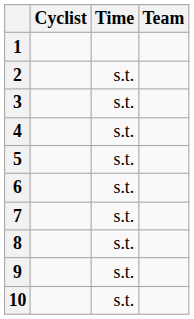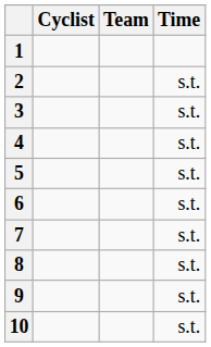 <table class="wikitable">
 <tr style="background:#ccccff;">
 <th></th>
 <th>Cyclist</th>
+<th>Team</th>
 <th>Time</th>
-<th>Team</th>
 </tr>
 <tr>
 <th>1</th>
 <td></td>
+<td></td>
 <td align=right></td>
-<td></td>
 </tr>
 <tr>
 <th>2</th>
 <td></td>
+<td></td>
 <td align=right>s.t.</td>
-<td></td>
 </tr>
 <tr>
 <th>3</th>
 <td></td>
+<td></td>
 <td align=right>s.t.</td>
-<td></td>
 </tr>
 <tr>
 <th>4</th>
 <td></td>
+<td></td>
 <td align=right>s.t.</td>
-<td></td>
 </tr>
 <tr>
 <th>5</th>
 <td></td>
+<td></td>
 <td align=right>s.t.</td>
-<td></td>
 </tr>
 <tr>
 <th>6</th>
 <td> </td>
+<td></td>
 <td align=right>s.t.</td>
-<td></td>
 </tr>
 <tr>
 <th>7</th>
 <td></td>
+<td></td>
 <td align=right>s.t.</td>
-<td></td>
 </tr>
 <tr>
 <th>8</th>
 <td></td>
+<td></td>
 <td align=right>s.t.</td>
-<td></td>
 </tr>
 <tr>
 <th>9</th>
 <td></td>
+<td></td>
 <td align=right>s.t.</td>
-<td></td>
 </tr>
 <tr>
 <th>10</th>
 <td></td>
+<td></td>
 <td align=right>s.t.</td>
-<td></td>
 </tr>
 </table>
